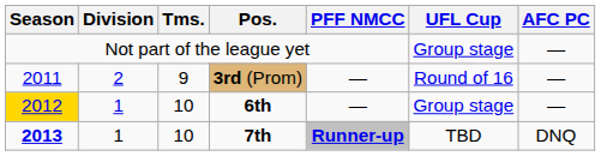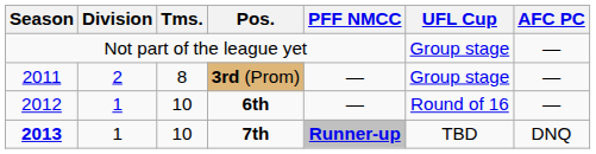 <table class="wikitable">
 <tr>
 <th>Season</th>
 <th>Division</th>
 <th>Tms.</th>
 <th>Pos.</th>
 <th><a href='#'>PFF NMCC</a></th>
 <th><a href='#'>UFL Cup</a></th>
 <th><a href='#'>AFC PC</a></th>
 </tr>
 <tr>
 <td colspan=5 align=center>Not part of the league yet</td>
 <td align=center><a href='#'>Group stage</a></td>
 <td align=center>—</td>
 </tr>
 <tr>
 <td align=center><a href='#'>2011</a></td>
 <td align=center><a href='#'>2</a></td>
-<td align=center>9</td>
+<td align=center>8</td>
 <td align=center bgcolor=#deb678><strong>3rd</strong> (Prom)</td>
 <td align=center>—</td>
-<td align=center><a href='#'>Round of 16</a></td>
+<td align=center><a href='#'>Group stage</a></td>
 <td align=center>—</td>
 </tr>
 <tr>
-<td align=center style="background: gold;"><a href='#'>2012</a></td>
+<td align=center><a href='#'>2012</a></td>
 <td align=center><a href='#'>1</a></td>
 <td align=center>10</td>
 <td align=center><strong>6th</strong></td>
 <td align=center>—</td>
-<td align=center><a href='#'>Group stage</a></td>
+<td align=center><a href='#'>Round of 16</a></td>
 <td align=center>—</td>
 </tr>
 <tr>
 <td align=center><strong><a href='#'>2013</a></strong></td>
 <td align=center>1</td>
 <td align=center>10</td>
 <td align=center><strong>7th</strong></td>
 <td align=center bgcolor=silver><strong><a href='#'>Runner-up</a></strong></td>
 <td align=center>TBD</td>
 <td align=center>DNQ</td>
 </tr>
 </table>
